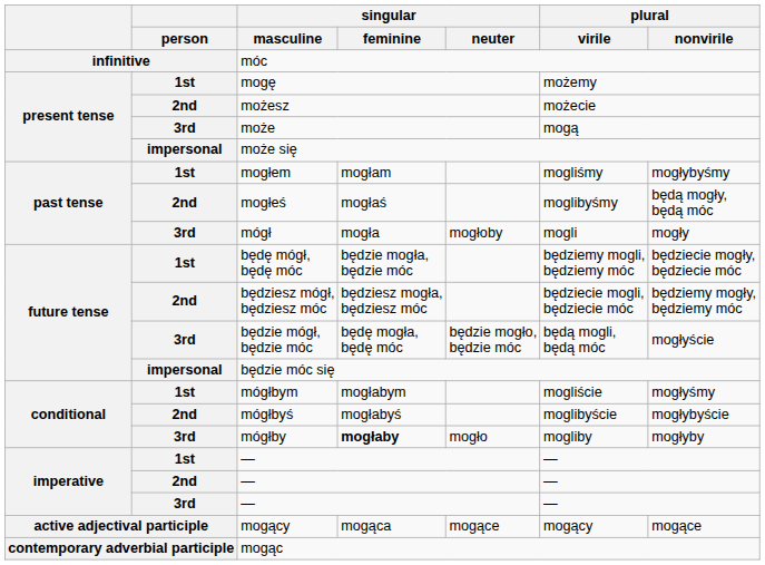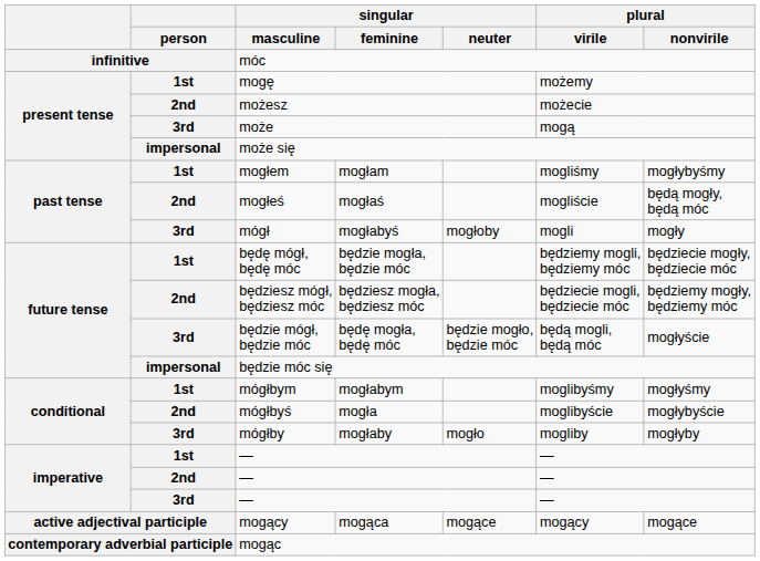 <table class="wikitable mw-collapsible mw-collapsed">
 <tr>
 <th rowspan="2"></th>
 <th></th>
 <th colspan="3">singular</th>
 <th colspan="2">plural</th>
 </tr>
 <tr>
 <th>person</th>
 <th>masculine</th>
 <th>feminine</th>
 <th>neuter</th>
 <th>virile</th>
 <th>nonvirile</th>
 </tr>
 <tr>
 <th colspan="2">infinitive</th>
 <td colspan="5">móc</td>
 </tr>
 <tr>
 <th rowspan="4">present tense</th>
 <th>1st</th>
 <td colspan="3">mogę</td>
 <td colspan="2">możemy</td>
 </tr>
 <tr>
 <th>2nd</th>
 <td colspan="3">możesz</td>
 <td colspan="2">możecie</td>
 </tr>
 <tr>
 <th>3rd</th>
 <td colspan="3">może</td>
 <td colspan="2">mogą</td>
 </tr>
 <tr>
 <th>impersonal</th>
 <td colspan="5">może się</td>
 </tr>
 <tr>
 <th rowspan="3">past tense</th>
 <th>1st</th>
 <td>mogłem</td>
 <td>mogłam</td>
 <td></td>
 <td>mogliśmy</td>
 <td>mogłybyśmy</td>
 </tr>
 <tr>
 <th>2nd</th>
 <td>mogłeś</td>
 <td>mogłaś</td>
 <td></td>
-<td>moglibyśmy</td>
+<td>mogliście</td>
 <td>będą mogły,<br>będą móc</td>
 </tr>
 <tr>
 <th>3rd</th>
 <td>mógł</td>
-<td>mogła</td>
+<td>mogłabyś</td>
 <td>mogłoby</td>
 <td>mogli</td>
 <td>mogły</td>
 </tr>
 <tr>
 <th rowspan="4">future tense</th>
 <th>1st</th>
 <td>będę mógł,<br>będę móc</td>
 <td>będzie mogła,<br>będzie móc</td>
 <td></td>
 <td>będziemy mogli,<br>będziemy móc</td>
 <td>będziecie mogły,<br>będziecie móc</td>
 </tr>
 <tr>
 <th>2nd</th>
 <td>będziesz mógł,<br>będziesz móc</td>
 <td>będziesz mogła,<br>będziesz móc</td>
 <td></td>
 <td>będziecie mogli,<br>będziecie móc</td>
 <td>będziemy mogły,<br>będziemy móc</td>
 </tr>
 <tr>
 <th>3rd</th>
 <td>będzie mógł,<br>będzie móc</td>
 <td>będę mogła,<br>będę móc</td>
 <td>będzie mogło,<br>będzie móc</td>
 <td>będą mogli,<br>będą móc</td>
 <td>mogłyście</td>
 </tr>
 <tr>
 <th>impersonal</th>
 <td colspan="5">będzie móc się</td>
 </tr>
 <tr>
 <th rowspan="3">conditional</th>
 <th>1st</th>
 <td>mógłbym</td>
 <td>mogłabym</td>
 <td></td>
-<td>mogliście</td>
+<td>moglibyśmy</td>
 <td>mogłyśmy</td>
 </tr>
 <tr>
 <th>2nd</th>
 <td>mógłbyś</td>
-<td>mogłabyś</td>
+<td>mogła</td>
 <td></td>
 <td>moglibyście</td>
 <td>mogłybyście</td>
 </tr>
 <tr>
 <th>3rd</th>
 <td>mógłby</td>
-<td><strong>mogłaby</strong></td>
+<td>mogłaby</td>
 <td>mogło</td>
 <td>mogliby</td>
 <td>mogłyby</td>
 </tr>
 <tr>
 <th rowspan="3">imperative</th>
 <th>1st</th>
 <td colspan="3">—</td>
 <td colspan="2">—</td>
 </tr>
 <tr>
 <th>2nd</th>
 <td colspan="3">—</td>
 <td colspan="2">—</td>
 </tr>
 <tr>
 <th>3rd</th>
 <td colspan="3">—</td>
 <td colspan="2">—</td>
 </tr>
 <tr>
 <th colspan="2">active adjectival participle</th>
 <td>mogący</td>
 <td>mogąca</td>
 <td>mogące</td>
 <td>mogący</td>
 <td>mogące</td>
 </tr>
 <tr>
 <th colspan="2">contemporary adverbial participle</th>
 <td colspan="5">mogąc</td>
 </tr>
 </table>
